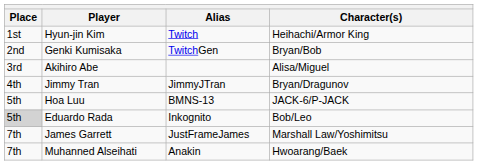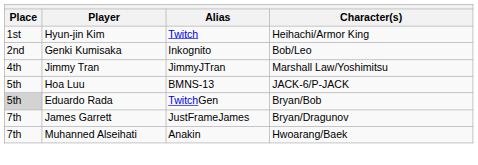 <table class="wikitable">
 <tr>
 <th colspan=4></th>
 </tr>
 <tr>
 <th style="width:50px;">Place</th>
 <th style="width:180px;">Player</th>
 <th style="width:150px;">Alias</th>
 <th style="width:300px;">Character(s)</th>
 </tr>
 <tr>
 <td>1st</td>
 <td> Hyun-jin Kim</td>
 <td><a href='#'>Twitch</a></td>
 <td>Heihachi/Armor King</td>
 </tr>
 <tr>
 <td>2nd</td>
 <td> Genki Kumisaka</td>
-<td><a href='#'>Twitch</a>Gen</td>
-<td>Bryan/Bob</td>
-</tr>
-<tr>
-<td>3rd</td>
-<td> Akihiro Abe</td>
-<td></td>
-<td>Alisa/Miguel</td>
+<td>Inkognito</td>
+<td>Bob/Leo</td>
 </tr>
 <tr>
 <td>4th</td>
 <td> Jimmy Tran</td>
 <td>JimmyJTran</td>
-<td>Bryan/Dragunov</td>
+<td>Marshall Law/Yoshimitsu</td>
 </tr>
 <tr>
 <td>5th</td>
 <td> Hoa Luu</td>
 <td>BMNS-13</td>
 <td>JACK-6/P-JACK</td>
 </tr>
 <tr>
 <td style="background: lightgrey;">5th</td>
 <td> Eduardo Rada</td>
-<td>Inkognito</td>
-<td>Bob/Leo</td>
+<td><a href='#'>Twitch</a>Gen</td>
+<td>Bryan/Bob</td>
 </tr>
 <tr>
 <td>7th</td>
 <td> James Garrett</td>
 <td>JustFrameJames</td>
-<td>Marshall Law/Yoshimitsu</td>
+<td>Bryan/Dragunov</td>
 </tr>
 <tr>
 <td>7th</td>
 <td> Muhanned Alseihati</td>
 <td>Anakin</td>
 <td>Hwoarang/Baek</td>
 </tr>
 </table>
